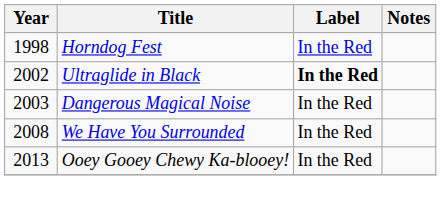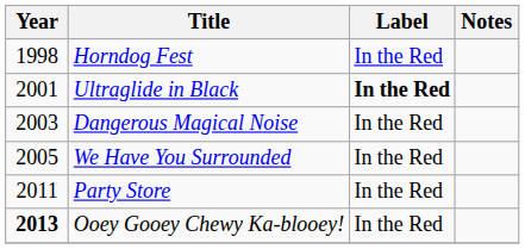 <table class="wikitable">
 <tr>
 <th align="center" valign="top" width="40">Year</th>
 <th align="left" valign="top">Title</th>
 <th align="left" valign="top">Label</th>
 <th align="center" valign="top" width="40">Notes</th>
 </tr>
 <tr>
 <td align="center" valign="top" width="40">1998</td>
 <td align="left" valign="top"><em><a href='#'>Horndog Fest</a></em></td>
 <td align="left" valign="top"><a href='#'>In the Red</a></td>
 <td></td>
 </tr>
 <tr>
-<td align="center" valign="top" width="40">2002</td>
+<td align="center" valign="top" width="40">2001</td>
 <td align="left" valign="top"><em><a href='#'>Ultraglide in Black</a></em></td>
 <td align="left" valign="top"><strong>In the Red</strong></td>
 <td></td>
 </tr>
 <tr>
 <td align="center" valign="top" width="40">2003</td>
 <td align="left" valign="top"><em><a href='#'>Dangerous Magical Noise</a></em></td>
 <td align="left" valign="top">In the Red</td>
 <td></td>
 </tr>
 <tr>
-<td align="center" valign="top" width="40">2008</td>
+<td align="center" valign="top" width="40">2005</td>
 <td align="left" valign="top"><em><a href='#'>We Have You Surrounded</a></em></td>
 <td align="left" valign="top">In the Red</td>
 <td></td>
 </tr>
 <tr>
-<td align="center" valign="top" width="40">2013</td>
+<td align="center" valign="top" width="40">2011</td>
+<td align="left" valign="top"><em><a href='#'>Party Store</a></em></td>
+<td align="left" valign="top">In the Red</td>
+<td></td>
+</tr>
+<tr>
+<td align="center" valign="top" width="40"><strong>2013</strong></td>
 <td align="left" valign="top"><em>Ooey Gooey Chewy Ka-blooey!</em></td>
 <td align="left" valign="top">In the Red</td>
 <td></td>
 </tr>
 <tr>
 </tr>
 </table>
